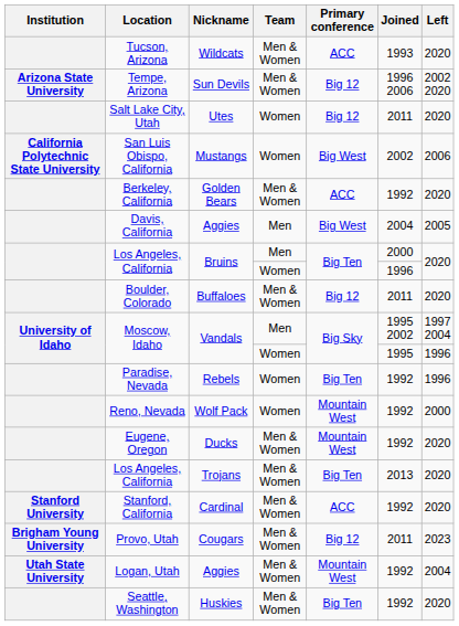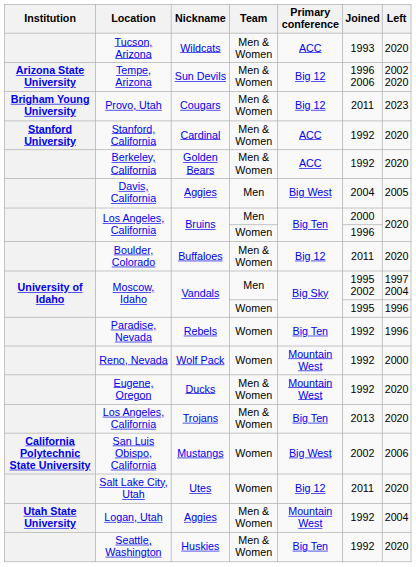 <table class="wikitable sortable" style="text-align:center">
 <tr>
 <th>Institution</th>
 <th>Location</th>
 <th>Nickname</th>
 <th>Team</th>
 <th>Primary<br>conference</th>
 <th>Joined</th>
 <th>Left</th>
 </tr>
 <tr>
 <th></th>
 <td><a href='#'>Tucson, Arizona</a></td>
 <td><a href='#'>Wildcats</a></td>
 <td>Men & Women</td>
 <td><a href='#'>ACC</a></td>
 <td>1993</td>
 <td>2020</td>
 </tr>
 <tr>
 <th><a href='#'>Arizona State University</a></th>
 <td><a href='#'>Tempe, Arizona</a></td>
 <td><a href='#'>Sun Devils</a></td>
 <td>Men & Women</td>
 <td><a href='#'>Big 12</a></td>
 <td>1996<br>2006</td>
 <td>2002<br>2020</td>
 </tr>
 <tr>
-<th></th>
-<td><a href='#'>Salt Lake City, Utah</a></td>
-<td><a href='#'>Utes</a></td>
-<td>Women</td>
+<th><a href='#'>Brigham Young University</a></th>
+<td><a href='#'>Provo, Utah</a></td>
+<td><a href='#'>Cougars</a></td>
+<td>Men & Women</td>
 <td><a href='#'>Big 12</a></td>
 <td>2011</td>
-<td>2020</td>
+<td>2023</td>
 </tr>
 <tr>
-<th><a href='#'>California Polytechnic State University</a></th>
-<td><a href='#'>San Luis Obispo, California</a></td>
-<td><a href='#'>Mustangs</a></td>
-<td>Women</td>
-<td><a href='#'>Big West</a></td>
-<td>2002</td>
-<td>2006</td>
+<th><a href='#'>Stanford University</a></th>
+<td><a href='#'>Stanford, California</a></td>
+<td><a href='#'>Cardinal</a></td>
+<td>Men & Women</td>
+<td><a href='#'>ACC</a></td>
+<td>1992</td>
+<td>2020</td>
 </tr>
 <tr>
 <th></th>
 <td><a href='#'>Berkeley, California</a></td>
 <td><a href='#'>Golden Bears</a></td>
 <td>Men & Women</td>
 <td><a href='#'>ACC</a></td>
 <td>1992</td>
 <td>2020</td>
 </tr>
 <tr>
 <th></th>
 <td><a href='#'>Davis, California</a></td>
 <td><a href='#'>Aggies</a></td>
 <td>Men</td>
 <td><a href='#'>Big West</a><br></td>
 <td>2004</td>
 <td>2005</td>
 </tr>
 <tr>
 <th rowspan="2"></th>
 <td rowspan="2"><a href='#'>Los Angeles, California</a></td>
 <td rowspan="2"><a href='#'>Bruins</a></td>
 <td>Men</td>
 <td rowspan="2"><a href='#'>Big Ten</a></td>
 <td>2000</td>
 <td rowspan="2">2020</td>
 </tr>
 <tr>
 <td>Women</td>
 <td>1996</td>
 </tr>
 <tr>
 <th></th>
 <td><a href='#'>Boulder, Colorado</a></td>
 <td><a href='#'>Buffaloes</a></td>
 <td>Men & Women</td>
 <td><a href='#'>Big 12</a></td>
 <td>2011</td>
 <td>2020</td>
 </tr>
 <tr>
 <th rowspan="2"><a href='#'>University of Idaho</a></th>
 <td rowspan="2"><a href='#'>Moscow, Idaho</a></td>
 <td rowspan="2"><a href='#'>Vandals</a></td>
 <td>Men</td>
 <td rowspan="2"><a href='#'>Big Sky</a></td>
 <td>1995<br>2002</td>
 <td>1997<br>2004</td>
 </tr>
 <tr>
 <td>Women</td>
 <td>1995</td>
 <td>1996</td>
 </tr>
 <tr>
 <th></th>
 <td><a href='#'>Paradise, Nevada</a></td>
 <td><a href='#'>Rebels</a></td>
 <td>Women</td>
 <td><a href='#'>Big Ten</a></td>
 <td>1992</td>
 <td>1996</td>
 </tr>
 <tr>
 <th></th>
 <td><a href='#'>Reno, Nevada</a></td>
 <td><a href='#'>Wolf Pack</a></td>
 <td>Women</td>
 <td><a href='#'>Mountain West</a></td>
 <td>1992</td>
 <td>2000</td>
 </tr>
 <tr>
 <th></th>
 <td><a href='#'>Eugene, Oregon</a></td>
 <td><a href='#'>Ducks</a></td>
 <td>Men & Women</td>
 <td><a href='#'>Mountain West</a><br></td>
 <td>1992</td>
 <td>2020</td>
 </tr>
 <tr>
 <th></th>
 <td><a href='#'>Los Angeles, California</a></td>
 <td><a href='#'>Trojans</a></td>
 <td>Men & Women</td>
 <td><a href='#'>Big Ten</a></td>
 <td>2013</td>
 <td>2020</td>
 </tr>
 <tr>
-<th><a href='#'>Stanford University</a></th>
-<td><a href='#'>Stanford, California</a></td>
-<td><a href='#'>Cardinal</a></td>
-<td>Men & Women</td>
-<td><a href='#'>ACC</a></td>
-<td>1992</td>
-<td>2020</td>
+<th><a href='#'>California Polytechnic State University</a></th>
+<td><a href='#'>San Luis Obispo, California</a></td>
+<td><a href='#'>Mustangs</a></td>
+<td>Women</td>
+<td><a href='#'>Big West</a></td>
+<td>2002</td>
+<td>2006</td>
 </tr>
 <tr>
-<th><a href='#'>Brigham Young University</a></th>
-<td><a href='#'>Provo, Utah</a></td>
-<td><a href='#'>Cougars</a></td>
-<td>Men & Women</td>
+<th></th>
+<td><a href='#'>Salt Lake City, Utah</a></td>
+<td><a href='#'>Utes</a></td>
+<td>Women</td>
 <td><a href='#'>Big 12</a></td>
 <td>2011</td>
-<td>2023</td>
+<td>2020</td>
 </tr>
 <tr>
 <th><a href='#'>Utah State University</a></th>
 <td><a href='#'>Logan, Utah</a></td>
 <td><a href='#'>Aggies</a></td>
 <td>Men & Women</td>
 <td><a href='#'>Mountain West</a><br></td>
 <td>1992</td>
 <td>2004</td>
 </tr>
 <tr>
 <th></th>
 <td><a href='#'>Seattle, Washington</a></td>
 <td><a href='#'>Huskies</a></td>
 <td>Men & Women</td>
 <td><a href='#'>Big Ten</a></td>
 <td>1992</td>
 <td>2020</td>
 </tr>
 </table>
